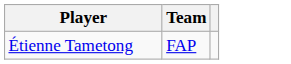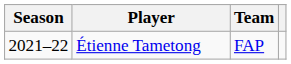 <table class="wikitable">
 <tr>
+<th>Season</th>
 <th width="140">Player</th>
 <th>Team</th>
 <th></th>
 </tr>
 <tr>
+<td>2021–22</td>
 <td><a href='#'>Étienne Tametong</a></td>
 <td><a href='#'>FAP</a></td>
 <td></td>
 </tr>
 </table>
